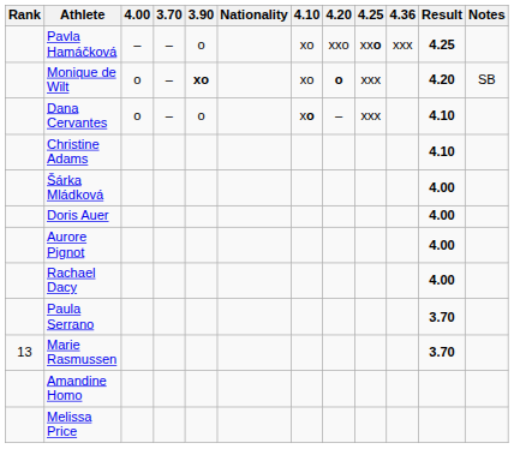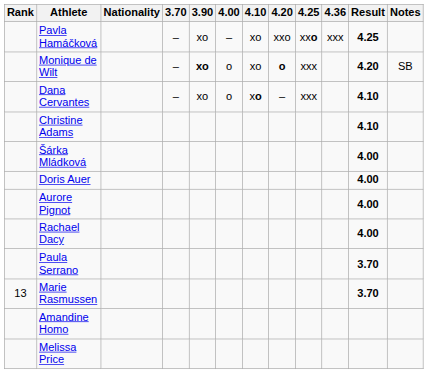 <table class="wikitable sortable" style="text-align:center">
 <tr>
 <th>Rank</th>
 <th>Athlete</th>
-<th>4.00</th>
+<th>Nationality</th>
 <th>3.70</th>
 <th>3.90</th>
-<th>Nationality</th>
+<th>4.00</th>
 <th>4.10</th>
 <th>4.20</th>
 <th>4.25</th>
 <th>4.36</th>
 <th>Result</th>
 <th>Notes</th>
 </tr>
 <tr>
 <td></td>
 <td align=left><a href='#'>Pavla Hamáčková</a></td>
+<td align=left></td>
 <td>–</td>
+<td>xo</td>
 <td>–</td>
-<td>o</td>
-<td align=left></td>
 <td>xo</td>
 <td>xxo</td>
 <td>xx<strong>o</strong></td>
 <td>xxx</td>
 <td><strong>4.25</strong></td>
 <td></td>
 </tr>
 <tr>
 <td></td>
 <td align=left><a href='#'>Monique de Wilt</a></td>
-<td>o</td>
+<td align=left></td>
 <td>–</td>
 <td><strong>xo</strong></td>
-<td align=left></td>
+<td>o</td>
 <td>xo</td>
 <td><strong>o</strong></td>
 <td>xxx</td>
 <td></td>
 <td><strong>4.20</strong></td>
 <td>SB</td>
 </tr>
 <tr>
 <td></td>
 <td align=left><a href='#'>Dana Cervantes</a></td>
+<td align=left></td>
+<td>–</td>
+<td>xo</td>
 <td>o</td>
-<td>–</td>
-<td>o</td>
-<td align=left></td>
 <td>x<strong>o</strong></td>
 <td>–</td>
 <td>xxx</td>
 <td></td>
 <td><strong>4.10</strong></td>
 <td></td>
 </tr>
 <tr>
 <td></td>
 <td align=left><a href='#'>Christine Adams</a></td>
+<td align=left></td>
 <td></td>
 <td></td>
 <td></td>
-<td align=left></td>
 <td></td>
 <td></td>
 <td></td>
 <td></td>
 <td><strong>4.10</strong></td>
 <td></td>
 </tr>
 <tr>
 <td></td>
 <td align=left><a href='#'>Šárka Mládková</a></td>
+<td align=left></td>
 <td></td>
 <td></td>
 <td></td>
-<td align=left></td>
 <td></td>
 <td></td>
 <td></td>
 <td></td>
 <td><strong>4.00</strong></td>
 <td></td>
 </tr>
 <tr>
 <td></td>
 <td align=left><a href='#'>Doris Auer</a></td>
+<td align=left></td>
 <td></td>
 <td></td>
 <td></td>
-<td align=left></td>
 <td></td>
 <td></td>
 <td></td>
 <td></td>
 <td><strong>4.00</strong></td>
 <td></td>
 </tr>
 <tr>
 <td></td>
 <td align=left><a href='#'>Aurore Pignot</a></td>
+<td align=left></td>
 <td></td>
 <td></td>
 <td></td>
-<td align=left></td>
 <td></td>
 <td></td>
 <td></td>
 <td></td>
 <td><strong>4.00</strong></td>
 <td></td>
 </tr>
 <tr>
 <td></td>
 <td align=left><a href='#'>Rachael Dacy</a></td>
+<td align=left></td>
 <td></td>
 <td></td>
 <td></td>
-<td align=left></td>
 <td></td>
 <td></td>
 <td></td>
 <td></td>
 <td><strong>4.00</strong></td>
 <td></td>
 </tr>
 <tr>
 <td></td>
 <td align=left><a href='#'>Paula Serrano</a></td>
+<td align=left></td>
 <td></td>
 <td></td>
 <td></td>
-<td align=left></td>
 <td></td>
 <td></td>
 <td></td>
 <td></td>
 <td><strong>3.70</strong></td>
 <td></td>
 </tr>
 <tr>
 <td>13</td>
 <td align=left><a href='#'>Marie Rasmussen</a></td>
+<td align=left></td>
 <td></td>
 <td></td>
 <td></td>
-<td align=left></td>
 <td></td>
 <td></td>
 <td></td>
 <td></td>
 <td><strong>3.70</strong></td>
 <td></td>
 </tr>
 <tr>
 <td></td>
 <td align=left><a href='#'>Amandine Homo</a></td>
+<td align=left></td>
 <td></td>
 <td></td>
 <td></td>
-<td align=left></td>
 <td></td>
 <td></td>
 <td></td>
 <td></td>
 <td><strong></strong></td>
 <td></td>
 </tr>
 <tr>
 <td></td>
 <td align=left><a href='#'>Melissa Price</a></td>
+<td align=left></td>
 <td></td>
 <td></td>
 <td></td>
-<td align=left></td>
 <td></td>
 <td></td>
 <td></td>
 <td></td>
 <td><strong></strong></td>
 <td></td>
 </tr>
 </table>
